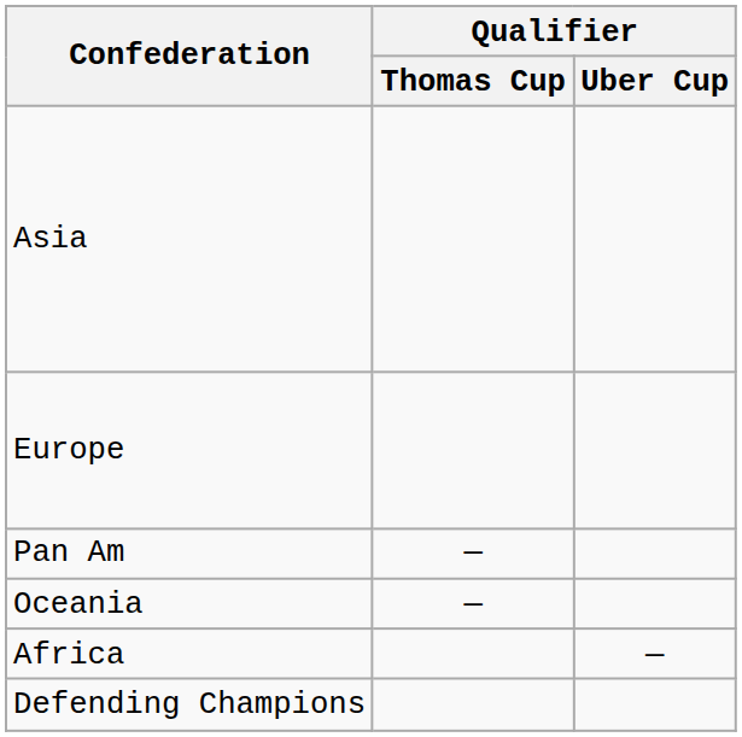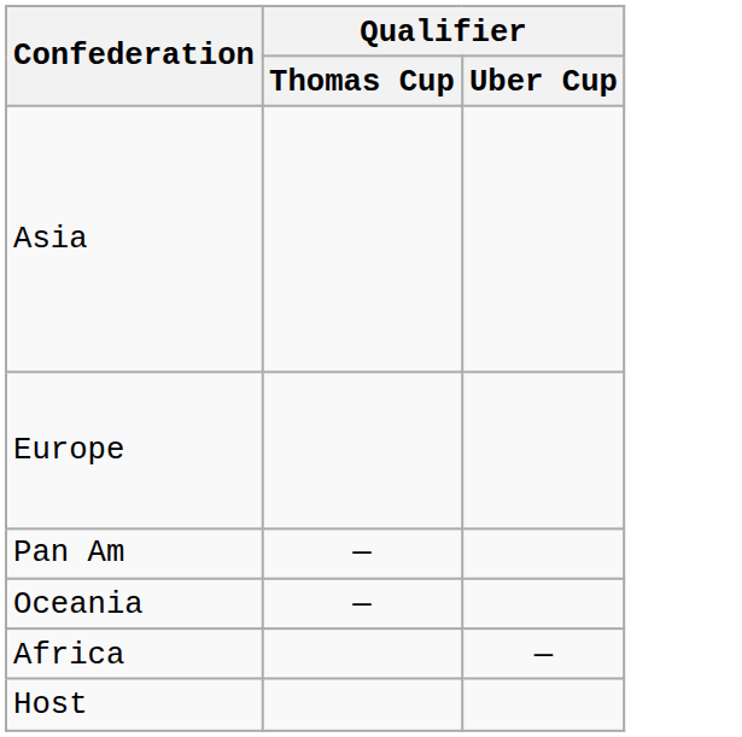 <table class=wikitable>
 <tr>
 <th rowspan=2>Confederation</th>
 <th colspan=2>Qualifier</th>
 </tr>
 <tr>
 <th>Thomas Cup</th>
 <th>Uber Cup</th>
 </tr>
 <tr>
 <td>Asia</td>
 <td><br><br><br><br><br><br><br></td>
 <td><br><br><br><br><br><br><br></td>
 </tr>
 <tr>
 <td>Europe</td>
 <td><br><br><br><br></td>
 <td><br><br><br></td>
 </tr>
 <tr>
 <td>Pan Am</td>
 <td align=center>—</td>
 <td></td>
 </tr>
 <tr>
 <td>Oceania</td>
 <td align=center>—</td>
 <td></td>
 </tr>
 <tr>
 <td>Africa</td>
 <td></td>
 <td align=center>—</td>
 </tr>
 <tr>
-<td>Defending Champions</td>
+<td>Host</td>
 <td></td>
 <td></td>
 </tr>
 </table>
